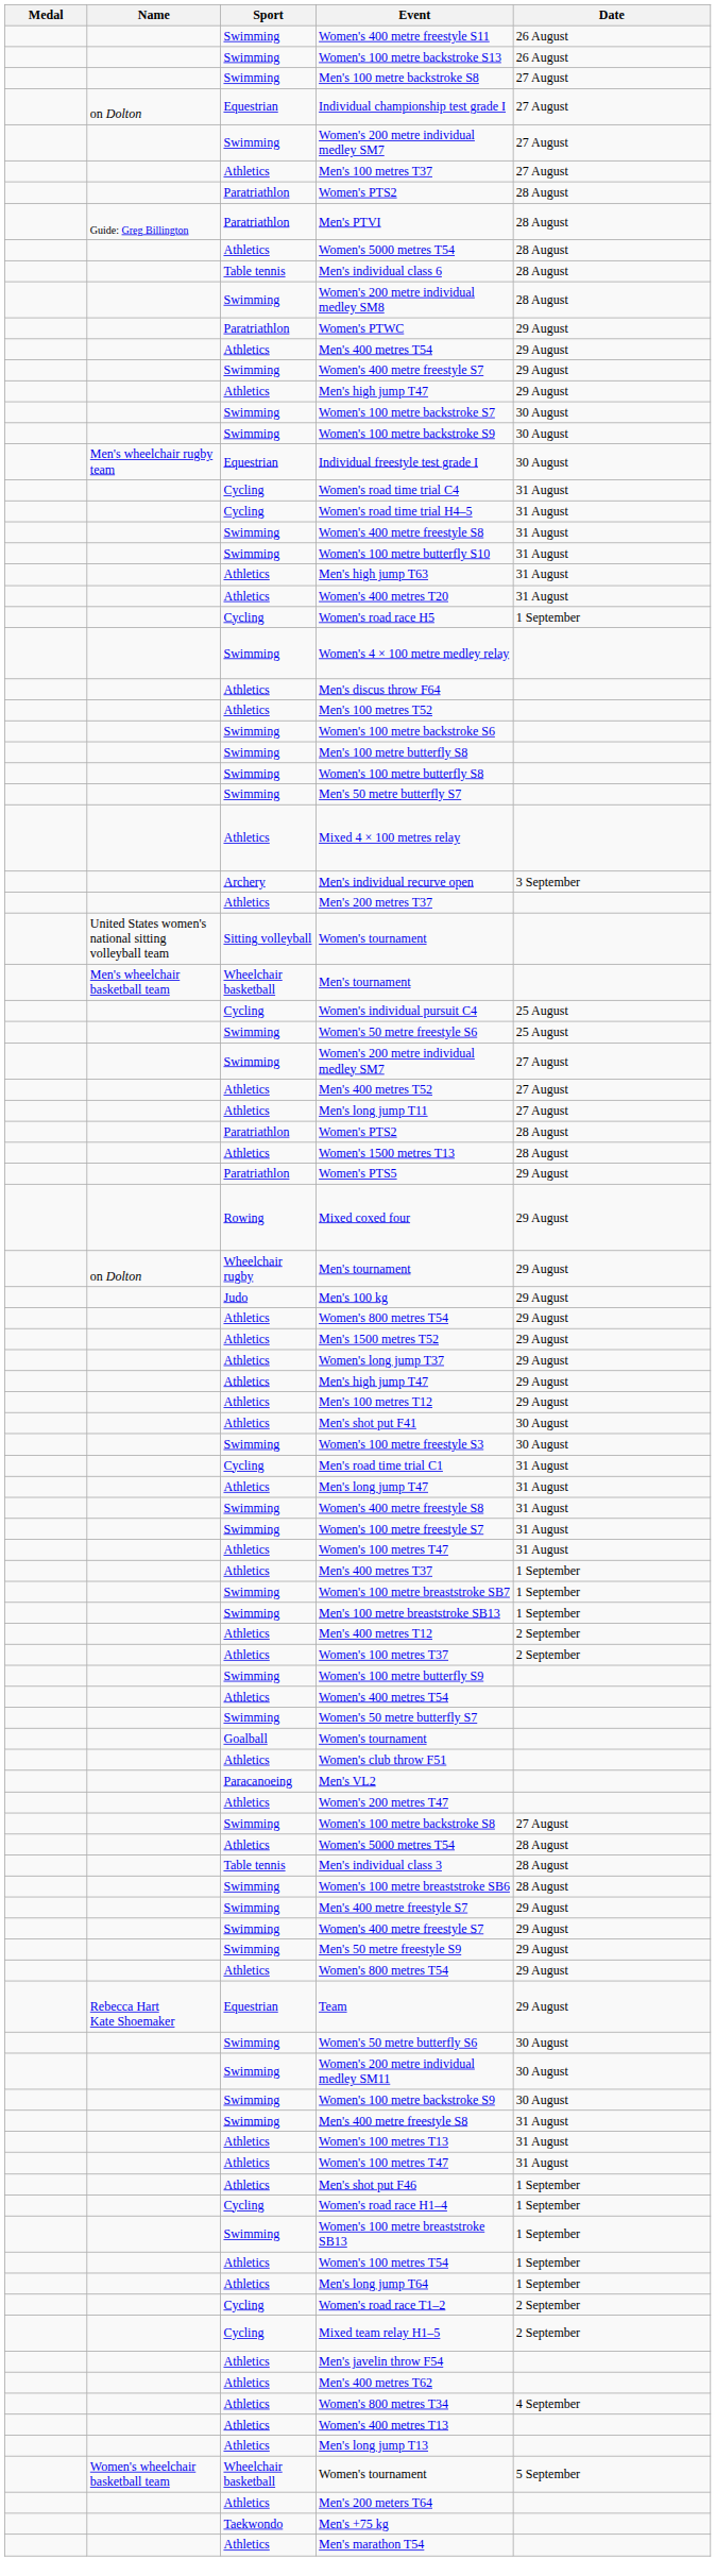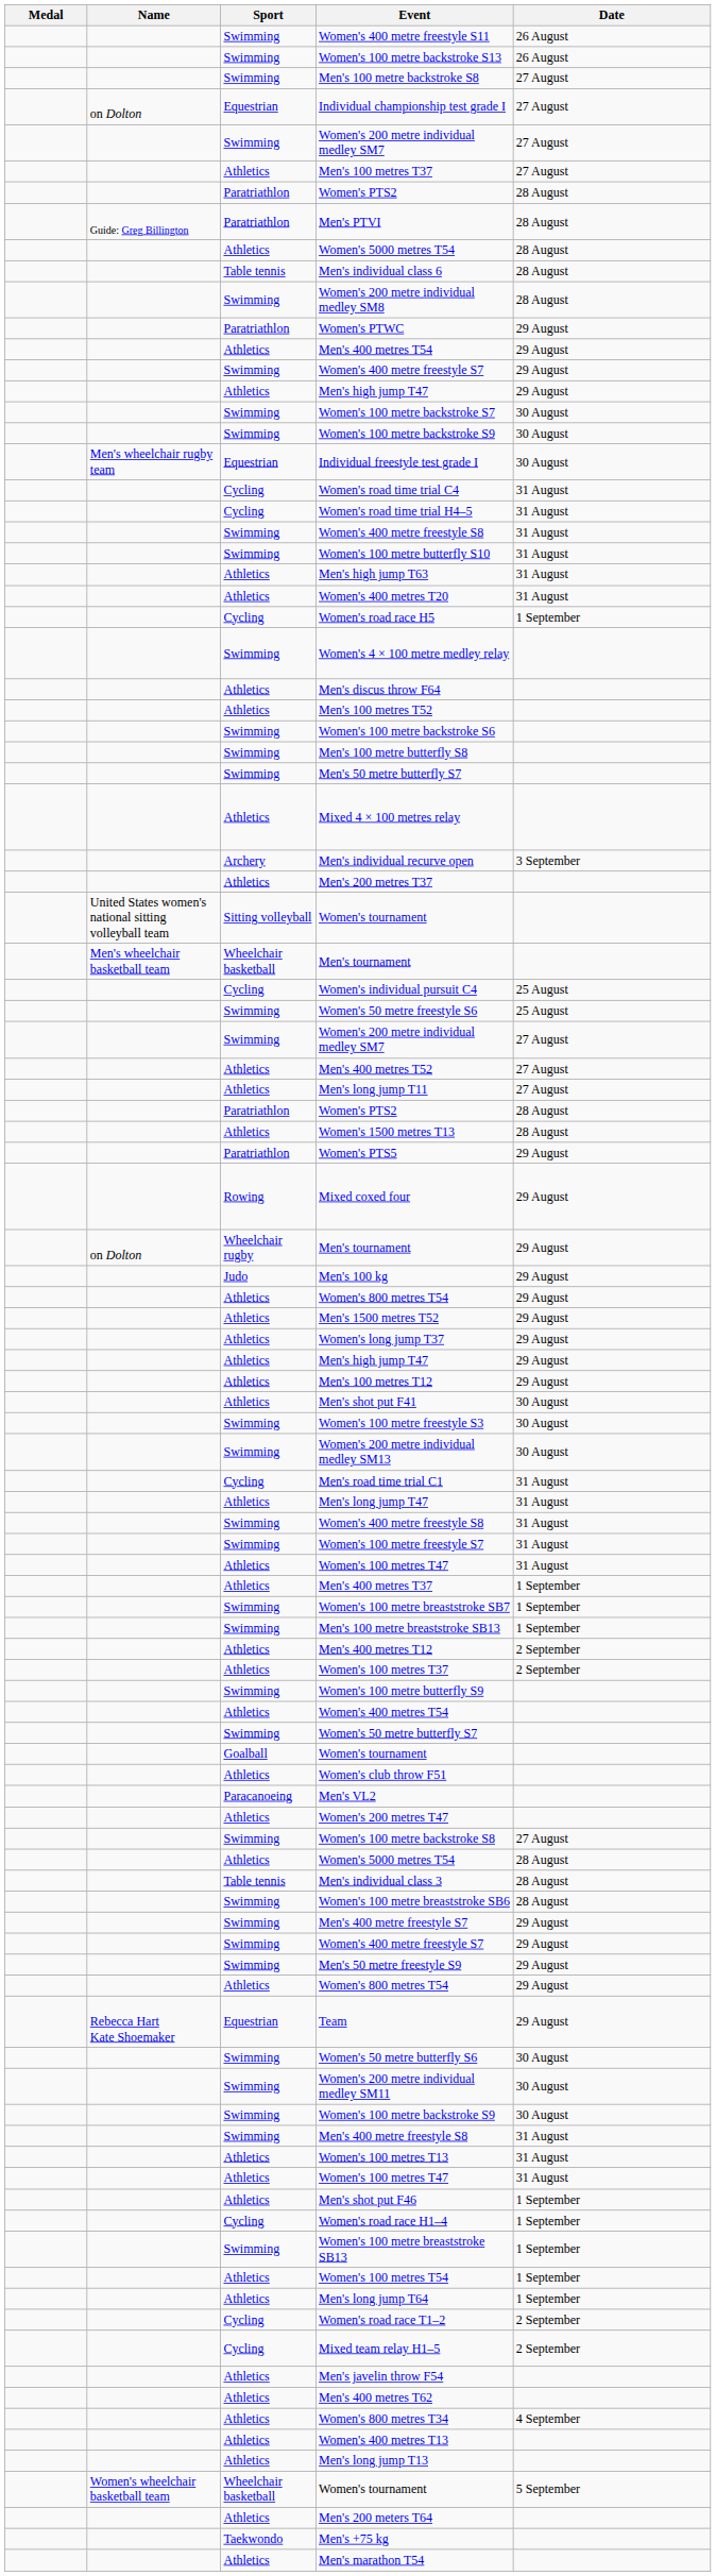 <table class="wikitable sortable" style="font-size:95%">
 <tr>
 <th style="width:6em">Medal</th>
 <th style="width:10em">Name</th>
 <th style="width:7em">Sport</th>
 <th style="width:15em">Event</th>
 <th style="width:15em">Date</th>
 </tr>
 <tr>
 <td></td>
 <td></td>
 <td><a href='#'>Swimming</a></td>
 <td><a href='#'>Women's 400 metre freestyle S11</a></td>
 <td>26 August</td>
 </tr>
 <tr>
 <td></td>
 <td></td>
 <td><a href='#'>Swimming</a></td>
 <td><a href='#'>Women's 100 metre backstroke S13</a></td>
 <td>26 August</td>
 </tr>
 <tr>
 <td></td>
 <td></td>
 <td><a href='#'>Swimming</a></td>
 <td><a href='#'>Men's 100 metre backstroke S8</a></td>
 <td>27 August</td>
 </tr>
 <tr>
 <td></td>
 <td><br>on <em>Dolton</em></td>
 <td><a href='#'>Equestrian</a></td>
 <td><a href='#'>Individual championship test grade I</a></td>
 <td>27 August</td>
 </tr>
 <tr>
 <td></td>
 <td></td>
 <td><a href='#'>Swimming</a></td>
 <td><a href='#'>Women's 200 metre individual medley SM7</a></td>
 <td>27 August</td>
 </tr>
 <tr>
 <td></td>
 <td></td>
 <td><a href='#'>Athletics</a></td>
 <td><a href='#'>Men's 100 metres T37</a></td>
 <td>27 August</td>
 </tr>
 <tr>
 <td></td>
 <td></td>
 <td><a href='#'>Paratriathlon</a></td>
 <td><a href='#'>Women's PTS2</a></td>
 <td>28 August</td>
 </tr>
 <tr>
 <td></td>
 <td><br><small>Guide: <a href='#'>Greg Billington</a></small></td>
 <td><a href='#'>Paratriathlon</a></td>
 <td><a href='#'>Men's PTVI</a></td>
 <td>28 August</td>
 </tr>
 <tr>
 <td></td>
 <td></td>
 <td><a href='#'>Athletics</a></td>
 <td><a href='#'>Women's 5000 metres T54</a></td>
 <td>28 August</td>
 </tr>
 <tr>
 <td></td>
 <td></td>
 <td><a href='#'>Table tennis</a></td>
 <td><a href='#'>Men's individual class 6</a></td>
 <td>28 August</td>
 </tr>
 <tr>
 <td></td>
 <td></td>
 <td><a href='#'>Swimming</a></td>
 <td><a href='#'>Women's 200 metre individual medley SM8</a></td>
 <td>28 August</td>
 </tr>
 <tr>
 <td></td>
 <td></td>
 <td><a href='#'>Paratriathlon</a></td>
 <td><a href='#'>Women's PTWC</a></td>
 <td>29 August</td>
 </tr>
 <tr>
 <td></td>
 <td></td>
 <td><a href='#'>Athletics</a></td>
 <td><a href='#'>Men's 400 metres T54</a></td>
 <td>29 August</td>
 </tr>
 <tr>
 <td></td>
 <td></td>
 <td><a href='#'>Swimming</a></td>
 <td><a href='#'>Women's 400 metre freestyle S7</a></td>
 <td>29 August</td>
 </tr>
 <tr>
 <td></td>
 <td></td>
 <td><a href='#'>Athletics</a></td>
 <td><a href='#'>Men's high jump T47</a></td>
 <td>29 August</td>
 </tr>
 <tr>
 <td></td>
 <td></td>
 <td><a href='#'>Swimming</a></td>
 <td><a href='#'>Women's 100 metre backstroke S7</a></td>
 <td>30 August</td>
 </tr>
 <tr>
 <td></td>
 <td></td>
 <td><a href='#'>Swimming</a></td>
 <td><a href='#'>Women's 100 metre backstroke S9</a></td>
 <td>30 August</td>
 </tr>
 <tr>
 <td></td>
 <td><a href='#'>Men's wheelchair rugby team</a></td>
 <td><a href='#'>Equestrian</a></td>
 <td><a href='#'>Individual freestyle test grade I</a></td>
 <td>30 August</td>
 </tr>
 <tr>
 <td></td>
 <td></td>
 <td><a href='#'>Cycling</a></td>
 <td><a href='#'>Women's road time trial C4</a></td>
 <td>31 August</td>
 </tr>
 <tr>
 <td></td>
 <td></td>
 <td><a href='#'>Cycling</a></td>
 <td><a href='#'>Women's road time trial H4–5</a></td>
 <td>31 August</td>
 </tr>
 <tr>
 <td></td>
 <td></td>
 <td><a href='#'>Swimming</a></td>
 <td><a href='#'>Women's 400 metre freestyle S8</a></td>
 <td>31 August</td>
 </tr>
 <tr>
 <td></td>
 <td></td>
 <td><a href='#'>Swimming</a></td>
 <td><a href='#'>Women's 100 metre butterfly S10</a></td>
 <td>31 August</td>
 </tr>
 <tr>
 <td></td>
 <td></td>
 <td><a href='#'>Athletics</a></td>
 <td><a href='#'>Men's high jump T63</a></td>
 <td>31 August</td>
 </tr>
 <tr>
 <td></td>
 <td></td>
 <td><a href='#'>Athletics</a></td>
 <td><a href='#'>Women's 400 metres T20</a></td>
 <td>31 August</td>
 </tr>
 <tr>
 <td></td>
 <td></td>
 <td><a href='#'>Cycling</a></td>
 <td><a href='#'>Women's road race H5</a></td>
 <td>1 September</td>
 </tr>
 <tr>
 <td></td>
 <td><br><br><br></td>
 <td><a href='#'>Swimming</a></td>
 <td><a href='#'>Women's 4 × 100 metre medley relay</a></td>
 <td></td>
 </tr>
 <tr>
 <td></td>
 <td></td>
 <td><a href='#'>Athletics</a></td>
 <td><a href='#'>Men's discus throw F64</a></td>
 <td></td>
 </tr>
 <tr>
 <td></td>
 <td></td>
 <td><a href='#'>Athletics</a></td>
 <td><a href='#'>Men's 100 metres T52</a></td>
 <td></td>
 </tr>
 <tr>
 <td></td>
 <td></td>
 <td><a href='#'>Swimming</a></td>
 <td><a href='#'>Women's 100 metre backstroke S6</a></td>
 <td></td>
 </tr>
 <tr>
 <td></td>
 <td></td>
 <td><a href='#'>Swimming</a></td>
 <td><a href='#'>Men's 100 metre butterfly S8</a></td>
 <td></td>
 </tr>
 <tr>
 <td></td>
 <td></td>
 <td><a href='#'>Swimming</a></td>
-<td><a href='#'>Women's 100 metre butterfly S8</a></td>
-<td></td>
-</tr>
-<tr>
-<td></td>
-<td></td>
-<td><a href='#'>Swimming</a></td>
 <td><a href='#'>Men's 50 metre butterfly S7</a></td>
 <td></td>
 </tr>
 <tr>
 <td></td>
 <td><br><br><br><br></td>
 <td><a href='#'>Athletics</a></td>
 <td><a href='#'>Mixed 4 × 100 metres relay</a></td>
 <td></td>
 </tr>
 <tr>
 <td></td>
 <td></td>
 <td><a href='#'>Archery</a></td>
 <td><a href='#'>Men's individual recurve open</a></td>
 <td>3 September</td>
 </tr>
 <tr>
 <td></td>
 <td></td>
 <td><a href='#'>Athletics</a></td>
 <td><a href='#'>Men's 200 metres T37</a></td>
 <td></td>
 </tr>
 <tr>
 <td></td>
 <td>United States women's national sitting volleyball team<br></td>
 <td><a href='#'>Sitting volleyball</a></td>
 <td><a href='#'>Women's tournament</a></td>
 <td></td>
 </tr>
 <tr>
 <td></td>
 <td><a href='#'>Men's wheelchair basketball team</a><br></td>
 <td><a href='#'>Wheelchair basketball</a></td>
 <td><a href='#'>Men's tournament</a></td>
 <td></td>
 </tr>
 <tr>
 <td></td>
 <td></td>
 <td><a href='#'>Cycling</a></td>
 <td><a href='#'>Women's individual pursuit C4</a></td>
 <td>25 August</td>
 </tr>
 <tr>
 <td></td>
 <td></td>
 <td><a href='#'>Swimming</a></td>
 <td><a href='#'>Women's 50 metre freestyle S6</a></td>
 <td>25 August</td>
 </tr>
 <tr>
 <td></td>
 <td></td>
 <td><a href='#'>Swimming</a></td>
 <td><a href='#'>Women's 200 metre individual medley SM7</a></td>
 <td>27 August</td>
 </tr>
 <tr>
 <td></td>
 <td></td>
 <td><a href='#'>Athletics</a></td>
 <td><a href='#'>Men's 400 metres T52</a></td>
 <td>27 August</td>
 </tr>
 <tr>
 <td></td>
 <td></td>
 <td><a href='#'>Athletics</a></td>
 <td><a href='#'>Men's long jump T11</a></td>
 <td>27 August</td>
 </tr>
 <tr>
 <td></td>
 <td></td>
 <td><a href='#'>Paratriathlon</a></td>
 <td><a href='#'>Women's PTS2</a></td>
 <td>28 August</td>
 </tr>
 <tr>
 <td></td>
 <td></td>
 <td><a href='#'>Athletics</a></td>
 <td><a href='#'>Women's 1500 metres T13</a></td>
 <td>28 August</td>
 </tr>
 <tr>
 <td></td>
 <td></td>
 <td><a href='#'>Paratriathlon</a></td>
 <td><a href='#'>Women's PTS5</a></td>
 <td>29 August</td>
 </tr>
 <tr>
 <td></td>
 <td><br><br><br><br></td>
 <td><a href='#'>Rowing</a></td>
 <td><a href='#'>Mixed coxed four</a></td>
 <td>29 August</td>
 </tr>
 <tr>
 <td></td>
 <td><br>on <em>Dolton</em></td>
 <td><a href='#'>Wheelchair rugby</a></td>
 <td><a href='#'>Men's tournament</a></td>
 <td>29 August</td>
 </tr>
 <tr>
 <td></td>
 <td></td>
 <td><a href='#'>Judo</a></td>
 <td><a href='#'>Men's 100 kg</a></td>
 <td>29 August</td>
 </tr>
 <tr>
 <td></td>
 <td></td>
 <td><a href='#'>Athletics</a></td>
 <td><a href='#'>Women's 800 metres T54</a></td>
 <td>29 August</td>
 </tr>
 <tr>
 <td></td>
 <td></td>
 <td><a href='#'>Athletics</a></td>
 <td><a href='#'>Men's 1500 metres T52</a></td>
 <td>29 August</td>
 </tr>
 <tr>
 <td></td>
 <td></td>
 <td><a href='#'>Athletics</a></td>
 <td><a href='#'>Women's long jump T37</a></td>
 <td>29 August</td>
 </tr>
 <tr>
 <td></td>
 <td></td>
 <td><a href='#'>Athletics</a></td>
 <td><a href='#'>Men's high jump T47</a></td>
 <td>29 August</td>
 </tr>
 <tr>
 <td></td>
 <td></td>
 <td><a href='#'>Athletics</a></td>
 <td><a href='#'>Men's 100 metres T12</a></td>
 <td>29 August</td>
 </tr>
 <tr>
 <td></td>
 <td></td>
 <td><a href='#'>Athletics</a></td>
 <td><a href='#'>Men's shot put F41</a></td>
 <td>30 August</td>
 </tr>
 <tr>
 <td></td>
 <td></td>
 <td><a href='#'>Swimming</a></td>
 <td><a href='#'>Women's 100 metre freestyle S3</a></td>
+<td>30 August</td>
+</tr>
+<tr>
+<td></td>
+<td></td>
+<td><a href='#'>Swimming</a></td>
+<td><a href='#'>Women's 200 metre individual medley SM13</a></td>
 <td>30 August</td>
 </tr>
 <tr>
 <td></td>
 <td></td>
 <td><a href='#'>Cycling</a></td>
 <td><a href='#'>Men's road time trial C1</a></td>
 <td>31 August</td>
 </tr>
 <tr>
 <td></td>
 <td></td>
 <td><a href='#'>Athletics</a></td>
 <td><a href='#'>Men's long jump T47</a></td>
 <td>31 August</td>
 </tr>
 <tr>
 <td></td>
 <td></td>
 <td><a href='#'>Swimming</a></td>
 <td><a href='#'>Women's 400 metre freestyle S8</a></td>
 <td>31 August</td>
 </tr>
 <tr>
 <td></td>
 <td></td>
 <td><a href='#'>Swimming</a></td>
 <td><a href='#'>Women's 100 metre freestyle S7</a></td>
 <td>31 August</td>
 </tr>
 <tr>
 <td></td>
 <td></td>
 <td><a href='#'>Athletics</a></td>
 <td><a href='#'>Women's 100 metres T47</a></td>
 <td>31 August</td>
 </tr>
 <tr>
 <td></td>
 <td></td>
 <td><a href='#'>Athletics</a></td>
 <td><a href='#'>Men's 400 metres T37</a></td>
 <td>1 September</td>
 </tr>
 <tr>
 <td></td>
 <td></td>
 <td><a href='#'>Swimming</a></td>
 <td><a href='#'>Women's 100 metre breaststroke SB7</a></td>
 <td>1 September</td>
 </tr>
 <tr>
 <td></td>
 <td></td>
 <td><a href='#'>Swimming</a></td>
 <td><a href='#'>Men's 100  metre breaststroke SB13</a></td>
 <td>1 September</td>
 </tr>
 <tr>
 <td></td>
 <td></td>
 <td><a href='#'>Athletics</a></td>
 <td><a href='#'>Men's 400 metres T12</a></td>
 <td>2 September</td>
 </tr>
 <tr>
 <td></td>
 <td></td>
 <td><a href='#'>Athletics</a></td>
 <td><a href='#'>Women's 100 metres T37</a></td>
 <td>2 September</td>
 </tr>
 <tr>
 <td></td>
 <td></td>
 <td><a href='#'>Swimming</a></td>
 <td><a href='#'>Women's 100 metre butterfly S9</a></td>
 <td></td>
 </tr>
 <tr>
 <td></td>
 <td></td>
 <td><a href='#'>Athletics</a></td>
 <td><a href='#'>Women's 400 metres T54</a></td>
 <td></td>
 </tr>
 <tr>
 <td></td>
 <td></td>
 <td><a href='#'>Swimming</a></td>
 <td><a href='#'>Women's 50 metre butterfly S7</a></td>
 <td></td>
 </tr>
 <tr>
 <td></td>
 <td><br></td>
 <td><a href='#'>Goalball</a></td>
 <td><a href='#'>Women's tournament</a></td>
 <td></td>
 </tr>
 <tr>
 <td></td>
 <td></td>
 <td><a href='#'>Athletics</a></td>
 <td><a href='#'>Women's club throw F51</a></td>
 <td></td>
 </tr>
 <tr>
 <td></td>
 <td></td>
 <td><a href='#'>Paracanoeing</a></td>
 <td><a href='#'>Men's VL2</a></td>
 <td></td>
 </tr>
 <tr>
 <td></td>
 <td></td>
 <td><a href='#'>Athletics</a></td>
 <td><a href='#'>Women's 200 metres T47</a></td>
 <td></td>
 </tr>
 <tr>
 <td></td>
 <td></td>
 <td><a href='#'>Swimming</a></td>
 <td><a href='#'>Women's 100 metre backstroke S8</a></td>
 <td>27 August</td>
 </tr>
 <tr>
 <td></td>
 <td></td>
 <td><a href='#'>Athletics</a></td>
 <td><a href='#'>Women's 5000 metres T54</a></td>
 <td>28 August</td>
 </tr>
 <tr>
 <td></td>
 <td></td>
 <td><a href='#'>Table tennis</a></td>
 <td><a href='#'>Men's individual class 3</a></td>
 <td>28 August</td>
 </tr>
 <tr>
 <td></td>
 <td></td>
 <td><a href='#'>Swimming</a></td>
 <td><a href='#'>Women's 100 metre breaststroke SB6</a></td>
 <td>28 August</td>
 </tr>
 <tr>
 <td></td>
 <td></td>
 <td><a href='#'>Swimming</a></td>
 <td><a href='#'>Men's 400 metre freestyle S7</a></td>
 <td>29 August</td>
 </tr>
 <tr>
 <td></td>
 <td></td>
 <td><a href='#'>Swimming</a></td>
 <td><a href='#'>Women's 400 metre freestyle S7</a></td>
 <td>29 August</td>
 </tr>
 <tr>
 <td></td>
 <td></td>
 <td><a href='#'>Swimming</a></td>
 <td><a href='#'>Men's 50 metre freestyle S9</a></td>
 <td>29 August</td>
 </tr>
 <tr>
 <td></td>
 <td></td>
 <td><a href='#'>Athletics</a></td>
 <td><a href='#'>Women's 800 metres T54</a></td>
 <td>29 August</td>
 </tr>
 <tr>
 <td></td>
 <td><br><a href='#'>Rebecca Hart</a><br><a href='#'>Kate Shoemaker</a></td>
 <td><a href='#'>Equestrian</a></td>
 <td><a href='#'>Team</a></td>
 <td>29 August</td>
 </tr>
 <tr>
 <td></td>
 <td></td>
 <td><a href='#'>Swimming</a></td>
 <td><a href='#'>Women's 50 metre butterfly S6</a></td>
 <td>30 August</td>
 </tr>
 <tr>
 <td></td>
 <td></td>
 <td><a href='#'>Swimming</a></td>
 <td><a href='#'>Women's 200 metre individual medley SM11</a></td>
 <td>30 August</td>
 </tr>
 <tr>
 <td></td>
 <td></td>
 <td><a href='#'>Swimming</a></td>
 <td><a href='#'>Women's 100 metre backstroke S9</a></td>
 <td>30 August</td>
 </tr>
 <tr>
 <td></td>
 <td></td>
 <td><a href='#'>Swimming</a></td>
 <td><a href='#'>Men's 400 metre freestyle S8</a></td>
 <td>31 August</td>
 </tr>
 <tr>
 <td></td>
 <td></td>
 <td><a href='#'>Athletics</a></td>
 <td><a href='#'>Women's 100 metres T13</a></td>
 <td>31 August</td>
 </tr>
 <tr>
 <td></td>
 <td></td>
 <td><a href='#'>Athletics</a></td>
 <td><a href='#'>Women's 100 metres T47</a></td>
 <td>31 August</td>
 </tr>
 <tr>
 <td></td>
 <td></td>
 <td><a href='#'>Athletics</a></td>
 <td><a href='#'>Men's shot put F46</a></td>
 <td>1 September</td>
 </tr>
 <tr>
 <td></td>
 <td></td>
 <td><a href='#'>Cycling</a></td>
 <td><a href='#'>Women's road race H1–4</a></td>
 <td>1 September</td>
 </tr>
 <tr>
 <td></td>
 <td></td>
 <td><a href='#'>Swimming</a></td>
 <td><a href='#'>Women's 100  metre breaststroke SB13</a></td>
 <td>1 September</td>
 </tr>
 <tr>
 <td></td>
 <td></td>
 <td><a href='#'>Athletics</a></td>
 <td><a href='#'>Women's 100 metres T54</a></td>
 <td>1 September</td>
 </tr>
 <tr>
 <td></td>
 <td></td>
 <td><a href='#'>Athletics</a></td>
 <td><a href='#'>Men's long jump T64</a></td>
 <td>1 September</td>
 </tr>
 <tr>
 <td></td>
 <td></td>
 <td><a href='#'>Cycling</a></td>
 <td><a href='#'>Women's road race T1–2</a></td>
 <td>2 September</td>
 </tr>
 <tr>
 <td></td>
 <td><br><br></td>
 <td><a href='#'>Cycling</a></td>
 <td><a href='#'>Mixed team relay H1–5</a></td>
 <td>2 September</td>
 </tr>
 <tr>
 <td></td>
 <td></td>
 <td><a href='#'>Athletics</a></td>
 <td><a href='#'>Men's javelin throw F54</a></td>
 <td></td>
 </tr>
 <tr>
 <td></td>
 <td></td>
 <td><a href='#'>Athletics</a></td>
 <td><a href='#'>Men's 400 metres T62</a></td>
 <td></td>
 </tr>
 <tr>
 <td></td>
 <td></td>
 <td><a href='#'>Athletics</a></td>
 <td><a href='#'>Women's 800 metres T34</a></td>
 <td>4 September</td>
 </tr>
 <tr>
 <td></td>
 <td></td>
 <td><a href='#'>Athletics</a></td>
 <td><a href='#'>Women's 400 metres T13</a></td>
 <td></td>
 </tr>
 <tr>
 <td></td>
 <td></td>
 <td><a href='#'>Athletics</a></td>
 <td><a href='#'>Men's long jump T13</a></td>
 <td></td>
 </tr>
 <tr>
 <td></td>
 <td><a href='#'>Women's wheelchair basketball team</a><br></td>
 <td><a href='#'>Wheelchair basketball</a></td>
 <td>Women's tournament</td>
 <td>5 September</td>
 </tr>
 <tr>
 <td></td>
 <td></td>
 <td><a href='#'>Athletics</a></td>
 <td><a href='#'>Men's 200 meters T64</a></td>
 <td></td>
 </tr>
 <tr>
 <td></td>
 <td></td>
 <td><a href='#'>Taekwondo</a></td>
 <td><a href='#'>Men's +75 kg</a></td>
 <td></td>
 </tr>
 <tr>
 <td></td>
 <td></td>
 <td><a href='#'>Athletics</a></td>
 <td><a href='#'>Men's marathon T54</a></td>
 <td></td>
 </tr>
 </table>
